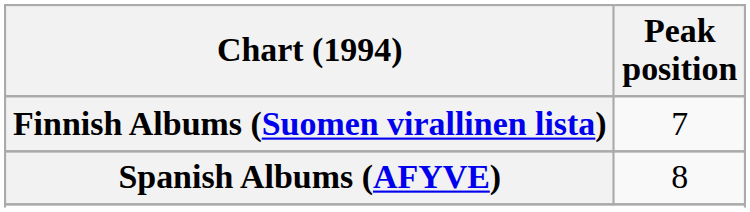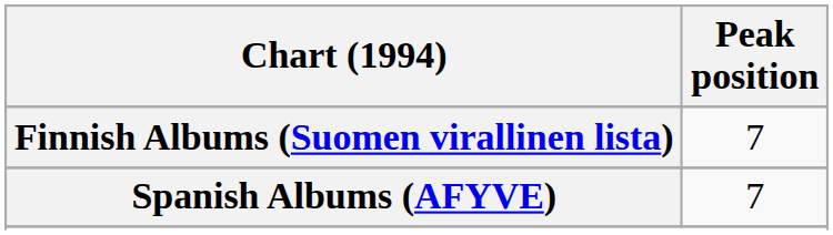 <table class="wikitable sortable plainrowheaders" style="text-align:center">
 <tr>
 <th scope="col">Chart (1994)</th>
 <th scope="col">Peak<br> position</th>
 </tr>
 <tr>
 </tr>
 <tr>
 </tr>
 <tr>
 </tr>
 <tr>
 <th scope="row">Finnish Albums (<a href='#'>Suomen virallinen lista</a>)</th>
 <td>7</td>
 </tr>
 <tr>
 </tr>
 <tr>
 </tr>
 <tr>
 </tr>
 <tr>
 <th scope="row">Spanish Albums (<a href='#'>AFYVE</a>)</th>
-<td>8</td>
+<td>7</td>
 </tr>
 <tr>
 </tr>
 <tr>
 </tr>
 <tr>
 </tr>
 <tr>
 </tr>
 <tr>
 </tr>
 </table>
